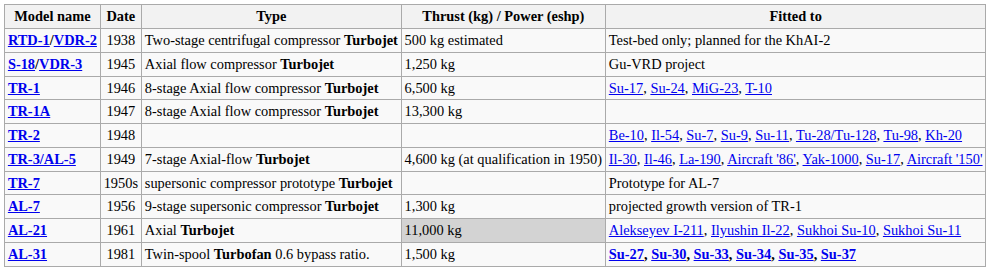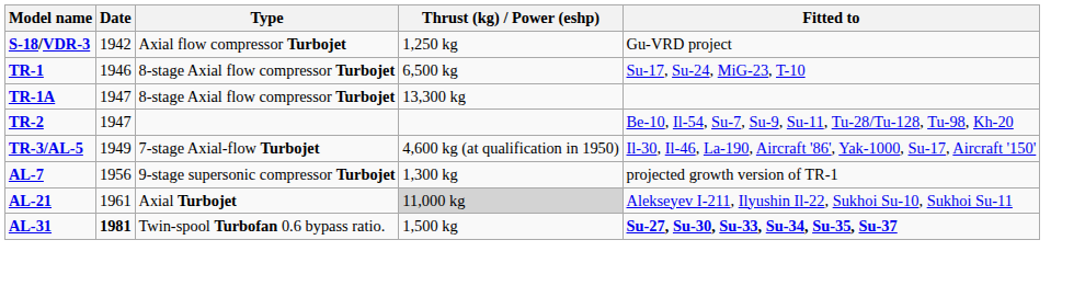 <table class="wikitable" align=center style="font-size:90%;">
 <tr>
 </tr>
 <tr style="background:#efefef;">
 <th>Model name</th>
 <th>Date</th>
 <th>Type</th>
 <th>Thrust (kg) / Power (eshp)</th>
 <th>Fitted to</th>
 </tr>
 <tr>
-<td align=left><strong><a href='#'>RTD-1</a>/<a href='#'>VDR-2</a></strong></td>
-<td align=center>1938</td>
-<td align=left>Two-stage centrifugal compressor <strong>Turbojet</strong></td>
-<td align=left>500 kg estimated</td>
-<td align=left>Test-bed only; planned for the KhAI-2</td>
-</tr>
-<tr>
 <td align=left><strong><a href='#'>S-18</a>/<a href='#'>VDR-3</a></strong></td>
-<td align=center>1945</td>
+<td align=center>1942</td>
 <td align=left>Axial flow compressor <strong>Turbojet</strong></td>
 <td align=left>1,250 kg</td>
 <td align=left>Gu-VRD project</td>
 </tr>
 <tr>
 <td align=left><strong><a href='#'>TR-1</a></strong></td>
 <td align=center>1946</td>
 <td align=left>8-stage Axial flow compressor <strong>Turbojet</strong></td>
 <td align=left>6,500 kg</td>
 <td align=left><a href='#'>Su-17</a>, <a href='#'>Su-24</a>, <a href='#'>MiG-23</a>, <a href='#'>T-10</a></td>
 </tr>
 <tr>
 <td align=left><strong><a href='#'>TR-1A</a></strong></td>
 <td align=center>1947</td>
 <td align=left>8-stage Axial flow compressor <strong>Turbojet</strong></td>
 <td align=left>13,300 kg</td>
 <td align=left></td>
 </tr>
 <tr>
 <td align=left><strong><a href='#'>TR-2</a></strong></td>
-<td align=center>1948</td>
+<td align=center>1947</td>
 <td align=left></td>
 <td align=left></td>
 <td align=left><a href='#'>Be-10</a>, <a href='#'>Il-54</a>, <a href='#'>Su-7</a>, <a href='#'>Su-9</a>, <a href='#'>Su-11</a>, <a href='#'>Tu-28/Tu-128</a>, <a href='#'>Tu-98</a>, <a href='#'>Kh-20</a></td>
 </tr>
 <tr>
 <td align=left><strong><a href='#'>TR-3/AL-5</a></strong></td>
 <td align=center>1949</td>
 <td align=left>7-stage Axial-flow <strong>Turbojet</strong></td>
 <td align=left>4,600 kg (at qualification in 1950)</td>
 <td align=left><a href='#'>Il-30</a>, <a href='#'>Il-46</a>, <a href='#'>La-190</a>, <a href='#'>Aircraft '86'</a>, <a href='#'>Yak-1000</a>, <a href='#'>Su-17</a>, <a href='#'>Aircraft '150'</a></td>
-</tr>
-<tr>
-<td align=left><strong><a href='#'>TR-7</a></strong></td>
-<td align=center>1950s</td>
-<td align=left>supersonic compressor prototype <strong>Turbojet</strong></td>
-<td align=left></td>
-<td align=left>Prototype for AL-7</td>
 </tr>
 <tr>
 <td align=left><strong><a href='#'>AL-7</a></strong></td>
 <td align=center>1956</td>
 <td align=left>9-stage supersonic compressor <strong>Turbojet</strong></td>
 <td align=left>1,300 kg</td>
 <td align=left>projected growth version of TR-1</td>
 </tr>
 <tr>
 <td align=left><strong><a href='#'>AL-21</a></strong></td>
 <td align=center>1961</td>
 <td align=left>Axial <strong>Turbojet</strong></td>
 <td align=left style="background: lightgrey;">11,000 kg</td>
 <td align=left><a href='#'>Alekseyev I-211</a>, <a href='#'>Ilyushin Il-22</a>, <a href='#'>Sukhoi Su-10</a>, <a href='#'>Sukhoi Su-11</a></td>
 </tr>
 <tr>
 <td align=left><strong><a href='#'>AL-31</a></strong></td>
-<td align=center>1981</td>
+<td align=center><strong>1981</strong></td>
 <td align=left>Twin-spool <strong>Turbofan</strong> 0.6 bypass ratio.</td>
 <td align=left>1,500 kg</td>
 <td align=left><strong><a href='#'>Su-27</a>, <a href='#'>Su-30</a>, <a href='#'>Su-33</a>, <a href='#'>Su-34</a>, <a href='#'>Su-35</a>, <a href='#'>Su-37</a></strong></td>
 </tr>
 </table>
